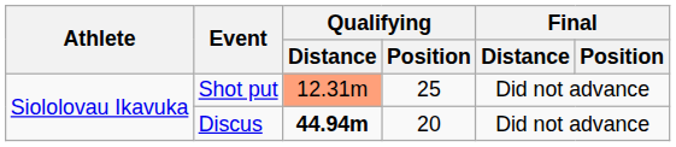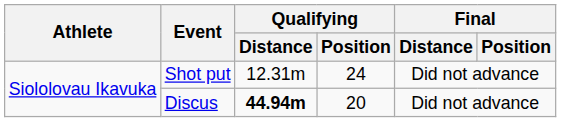 <table class=wikitable style="font-size:90%">
 <tr>
 <th rowspan="2">Athlete</th>
 <th rowspan="2">Event</th>
 <th colspan="2">Qualifying</th>
 <th colspan="2">Final</th>
 </tr>
 <tr>
 <th>Distance</th>
 <th>Position</th>
 <th>Distance</th>
 <th>Position</th>
 </tr>
 <tr>
 <td rowspan=2><a href='#'>Siololovau Ikavuka</a></td>
 <td><a href='#'>Shot put</a></td>
-<td align=center style="background: lightsalmon;">12.31m</td>
-<td align=center>25</td>
+<td align=center>12.31m</td>
+<td align=center>24</td>
 <td align=center colspan="2">Did not advance</td>
 </tr>
 <tr>
 <td><a href='#'>Discus</a></td>
 <td align=center><strong>44.94m</strong></td>
 <td align=center>20</td>
 <td align=center colspan="2">Did not advance</td>
 </tr>
 </table>
